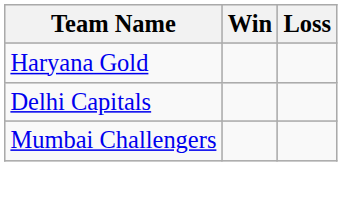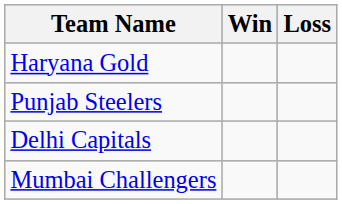 <table class="wikitable">
 <tr>
 <th>Team Name</th>
 <th>Win</th>
 <th>Loss</th>
 </tr>
 <tr>
 <td><a href='#'>Haryana Gold</a></td>
+<td></td>
+<td></td>
+</tr>
+<tr>
+<td><a href='#'>Punjab Steelers</a></td>
 <td></td>
 <td></td>
 </tr>
 <tr>
 <td><a href='#'>Delhi Capitals</a></td>
 <td></td>
 <td></td>
 </tr>
 <tr>
 <td><a href='#'>Mumbai Challengers</a></td>
 <td></td>
 <td></td>
 </tr>
 </table>
